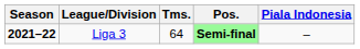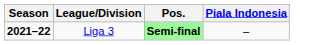 <table class="wikitable" style="text-align:center">
 <tr style="background:#efefef;">
 <th>Season</th>
 <th>League/Division</th>
-<th>Tms.</th>
 <th>Pos.</th>
 <th><a href='#'>Piala Indonesia</a></th>
 </tr>
 <tr>
 <td><strong>2021–22</strong></td>
 <td><a href='#'>Liga 3</a></td>
-<td>64</td>
 <td bgcolor="palegreen"><strong>Semi-final</strong></td>
 <td>–</td>
 </tr>
 </table>
